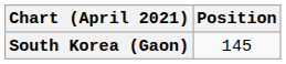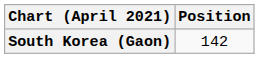 <table class="wikitable plainrowheaders" style="text-align:center">
 <tr>
 <th scope="col">Chart (April 2021)</th>
 <th scope="col">Position</th>
 </tr>
 <tr>
 <th scope="row">South Korea (Gaon)</th>
-<td>145</td>
+<td>142</td>
 </tr>
 </table>
